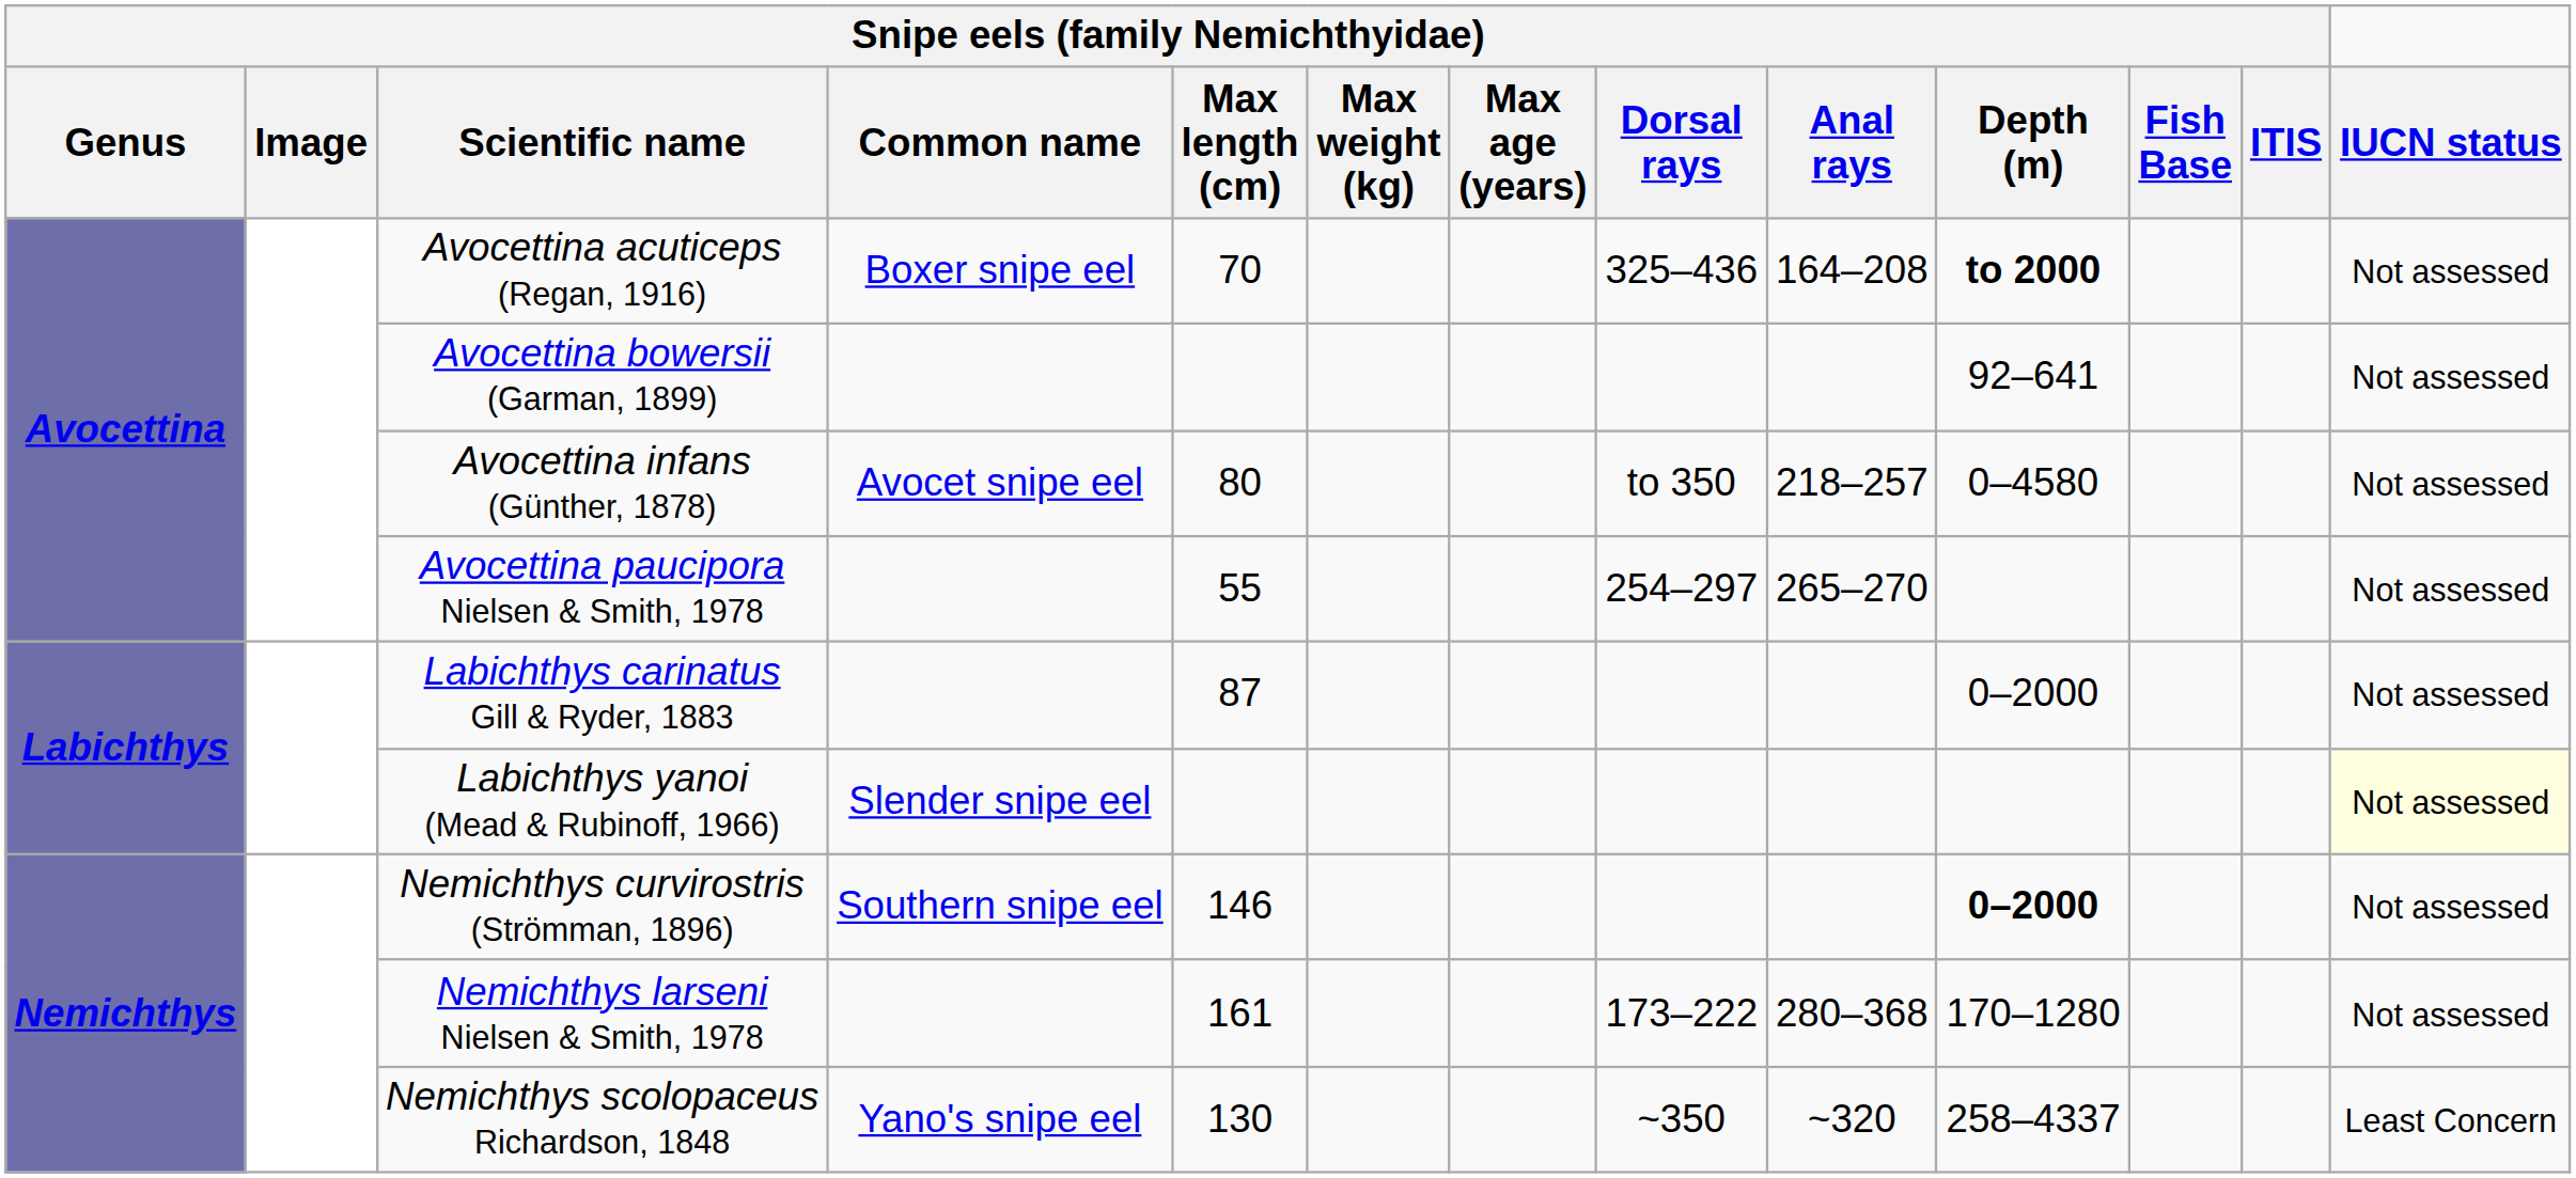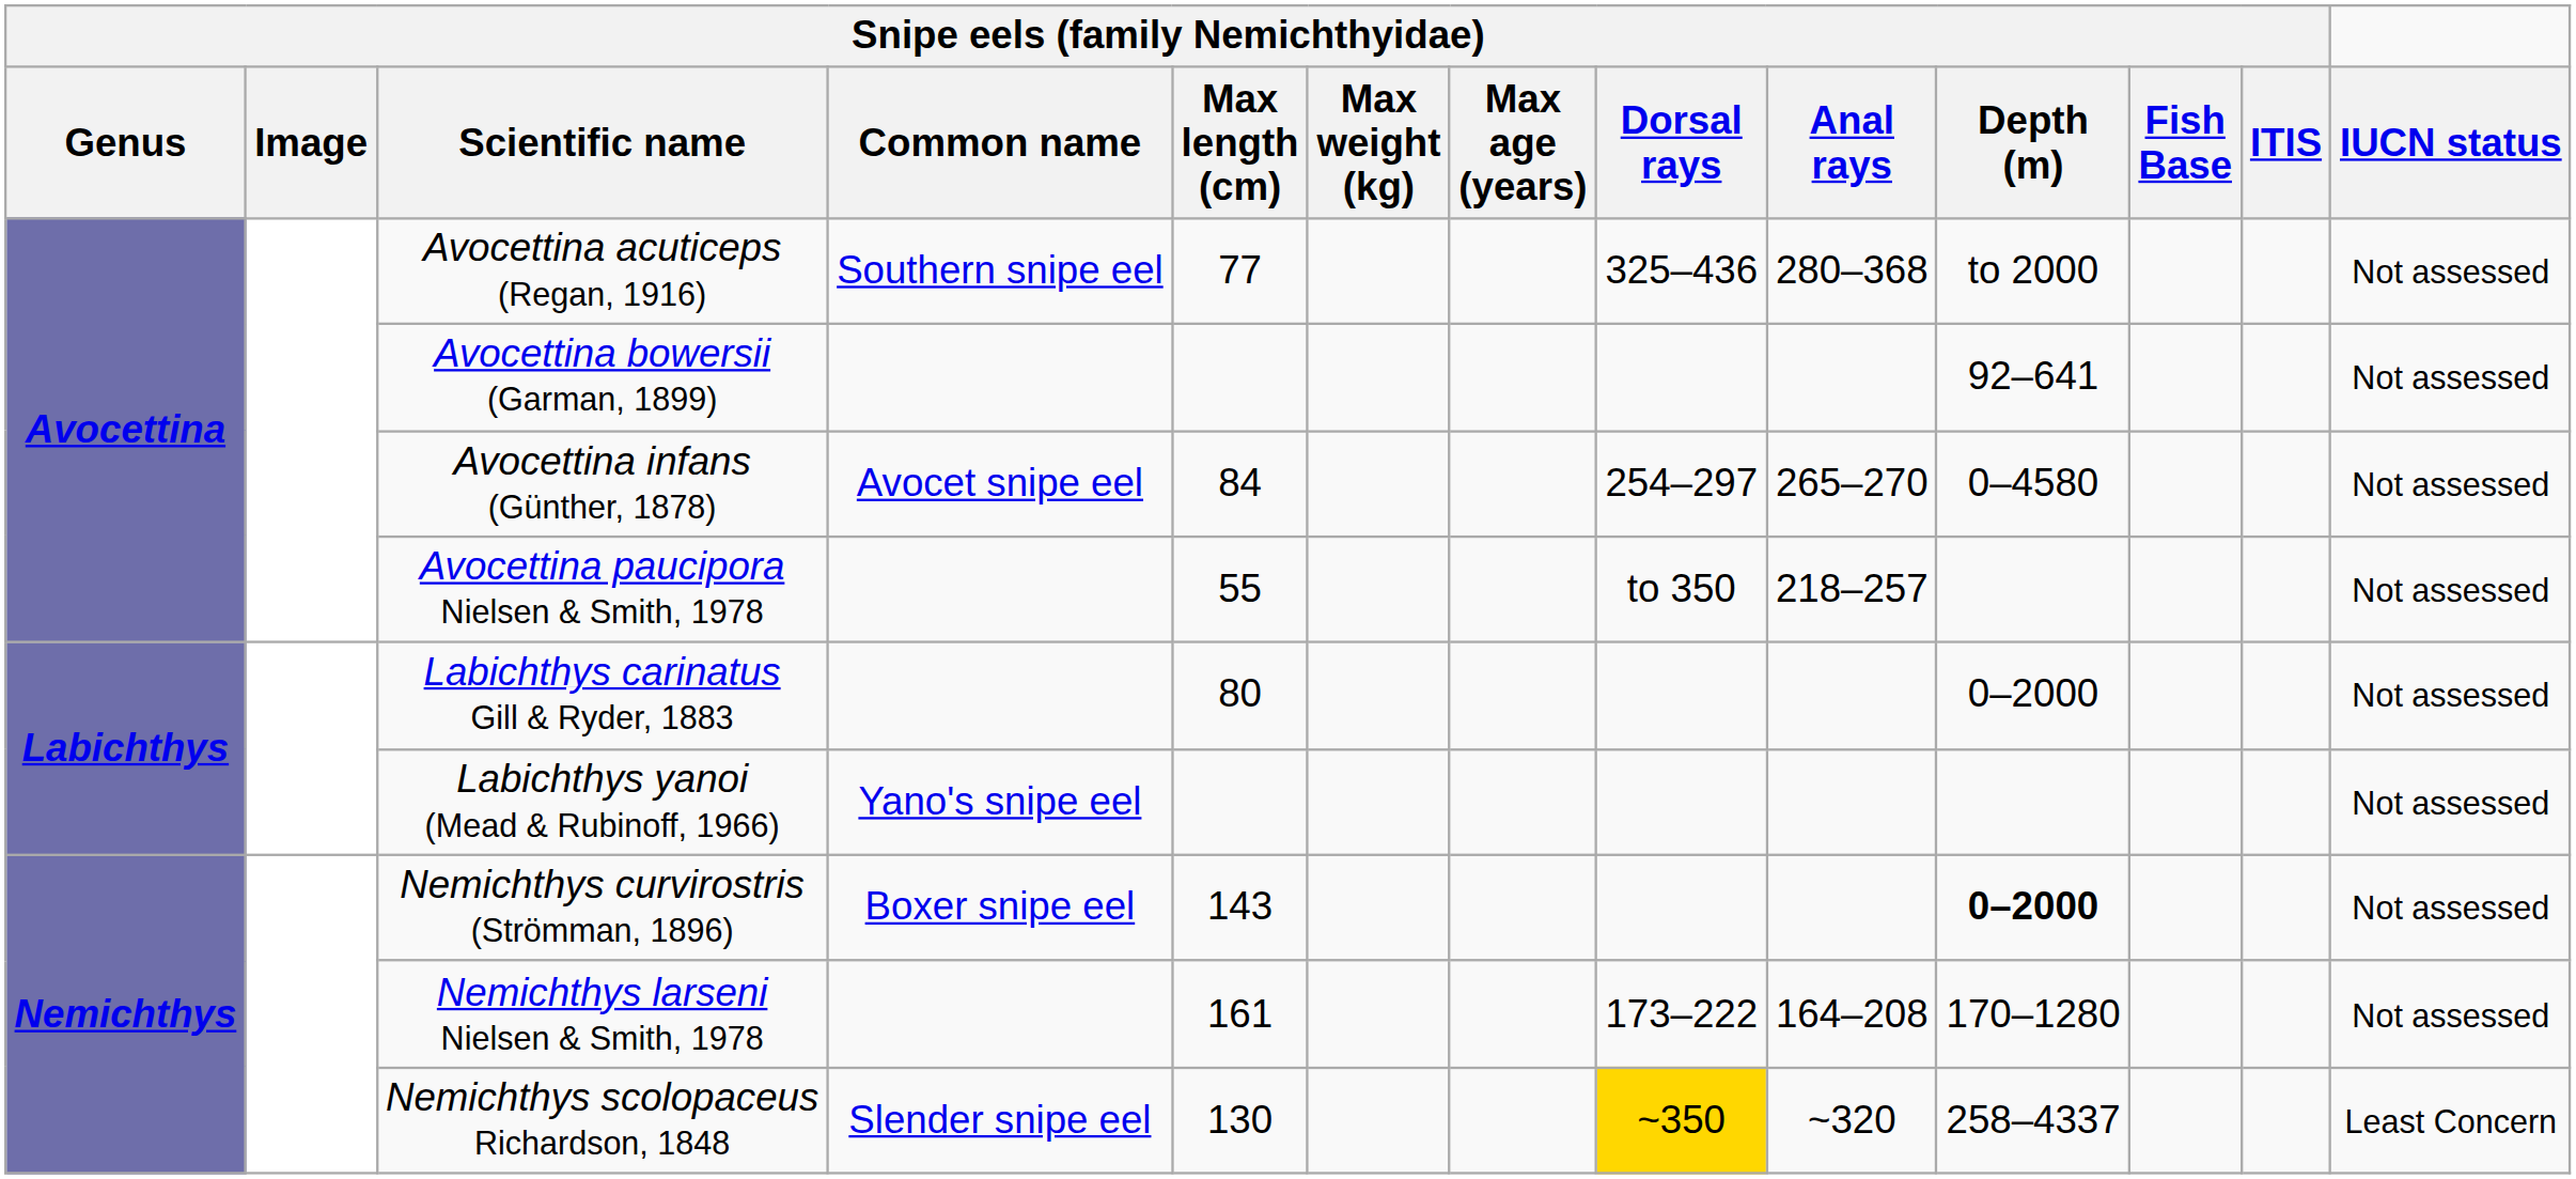 <table class="wikitable">
 <tr>
 <th colspan=12>Snipe eels (family Nemichthyidae)</th>
 </tr>
 <tr>
 <th>Genus</th>
 <th>Image</th>
 <th>Scientific name</th>
 <th>Common name</th>
 <th>Max<br>length<br>(cm)</th>
 <th>Max<br>weight<br>(kg)</th>
 <th>Max<br>age<br>(years)</th>
 <th><a href='#'>Dorsal<br>rays</a></th>
 <th><a href='#'>Anal<br>rays</a></th>
 <th>Depth<br>(m)</th>
 <th><a href='#'>Fish<br>Base</a></th>
 <th><a href='#'>ITIS</a></th>
 <th><a href='#'>IUCN status</a></th>
 </tr>
 <tr>
 <th rowspan=4 style="background:rgb(110,110,170)"><a href='#'><span><em>Avocettina</em></span></a></th>
 <th rowspan=4 style="background:white"></th>
 <td align=center><em>Avocettina acuticeps</em><br><small>(Regan, 1916)</small></td>
-<td align=center><a href='#'>Boxer snipe eel</a></td>
-<td align="center">70</td>
+<td align=center><a href='#'>Southern snipe eel</a></td>
+<td align="center">77</td>
 <td align="center"></td>
 <td align="center"></td>
 <td align="center">325–436</td>
-<td align="center">164–208</td>
-<td align="center"><strong>to 2000</strong></td>
+<td align="center">280–368</td>
+<td align="center">to 2000</td>
 <td align="center"></td>
 <td align="center"></td>
 <td align="center"><small>Not assessed</small></td>
 </tr>
 <tr>
 <td align=center><em><a href='#'>Avocettina bowersii</a></em><br><small>(Garman, 1899)</small></td>
 <td align=center></td>
 <td align="center"></td>
 <td align="center"></td>
 <td align="center"></td>
 <td align="center"></td>
 <td align="center"></td>
 <td align="center">92–641</td>
 <td align="center"></td>
 <td align="center"></td>
 <td align="center"><small>Not assessed</small></td>
 </tr>
 <tr>
 <td align=center><em>Avocettina infans</em><br><small>(Günther, 1878)</small></td>
 <td align=center><a href='#'>Avocet snipe eel</a></td>
-<td align="center">80</td>
+<td align="center">84</td>
 <td align="center"></td>
 <td align="center"></td>
-<td align="center">to 350</td>
-<td align="center">218–257</td>
+<td align="center">254–297</td>
+<td align="center">265–270</td>
 <td align="center">0–4580</td>
 <td align="center"></td>
 <td align="center"></td>
 <td align="center"><small>Not assessed</small></td>
 </tr>
 <tr>
 <td align=center><em><a href='#'>Avocettina paucipora</a></em><br><small>Nielsen & Smith, 1978</small></td>
 <td align=center></td>
 <td align="center">55</td>
 <td align="center"></td>
 <td align="center"></td>
-<td align="center">254–297</td>
-<td align="center">265–270</td>
+<td align="center">to 350</td>
+<td align="center">218–257</td>
 <td align="center"></td>
 <td align="center"></td>
 <td align="center"></td>
 <td align="center"><small>Not assessed</small></td>
 </tr>
 <tr>
 <th rowspan=2 style="background:rgb(110,110,170)"><a href='#'><span><em>Labichthys</em></span></a></th>
 <th rowspan=2 style="background:white"></th>
 <td align=center><em><a href='#'>Labichthys carinatus</a></em><br><small>Gill & Ryder, 1883</small></td>
 <td align=center></td>
-<td align="center">87</td>
+<td align="center">80</td>
 <td align="center"></td>
 <td align="center"></td>
 <td align="center"></td>
 <td align="center"></td>
 <td align="center">0–2000</td>
 <td align="center"></td>
 <td align="center"></td>
 <td align="center"><small>Not assessed</small></td>
 </tr>
 <tr>
 <td align=center><em>Labichthys yanoi</em><br><small>(Mead & Rubinoff, 1966)</small></td>
-<td align=center><a href='#'>Slender snipe eel</a></td>
+<td align=center><a href='#'>Yano's snipe eel</a></td>
 <td align="center"></td>
 <td align="center"></td>
 <td align="center"></td>
 <td align="center"></td>
 <td align="center"></td>
 <td align="center"></td>
 <td align="center"></td>
 <td align="center"></td>
-<td align="center" style="background: lightyellow;"><small>Not assessed</small></td>
+<td align="center"><small>Not assessed</small></td>
 </tr>
 <tr>
 <th rowspan=3 style="background:rgb(110,110,170)"><a href='#'><span><em>Nemichthys</em></span></a></th>
 <td rowspan=3 style="background:white"></td>
 <td align=center><em>Nemichthys curvirostris</em><br><small>(Strömman, 1896)</small></td>
-<td align=center><a href='#'>Southern snipe eel</a></td>
-<td align="center">146</td>
+<td align=center><a href='#'>Boxer snipe eel</a></td>
+<td align="center">143</td>
 <td align="center"></td>
 <td align="center"></td>
 <td align="center"></td>
 <td align="center"></td>
 <td align="center"><strong>0–2000</strong></td>
 <td align="center"></td>
 <td align="center"></td>
 <td align="center"><small>Not assessed</small></td>
 </tr>
 <tr>
 <td align=center><em><a href='#'>Nemichthys larseni</a></em><br><small>Nielsen & Smith, 1978</small></td>
 <td align=center></td>
 <td align="center">161</td>
 <td align="center"></td>
 <td align="center"></td>
 <td align="center">173–222</td>
-<td align="center">280–368</td>
+<td align="center">164–208</td>
 <td align="center">170–1280</td>
 <td align="center"></td>
 <td align="center"></td>
 <td align="center"><small>Not assessed</small></td>
 </tr>
 <tr>
 <td align=center><em>Nemichthys scolopaceus</em><br><small>Richardson, 1848</small></td>
-<td align=center><a href='#'>Yano's snipe eel</a></td>
+<td align=center><a href='#'>Slender snipe eel</a></td>
 <td align="center">130</td>
 <td align="center"></td>
 <td align="center"></td>
-<td align="center">~350</td>
+<td align="center" style="background: gold;">~350</td>
 <td align="center">~320</td>
 <td align="center">258–4337</td>
 <td align="center"></td>
 <td align="center"></td>
 <td align="center"><small>Least Concern</small></td>
 </tr>
 </table>
